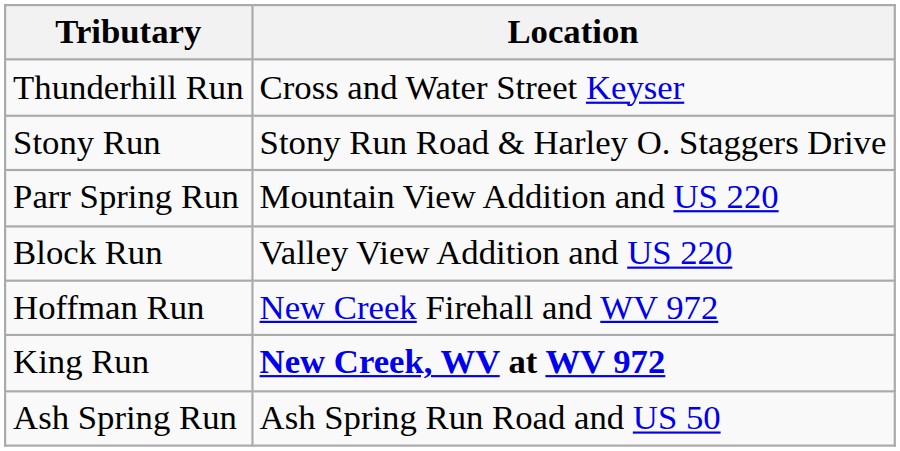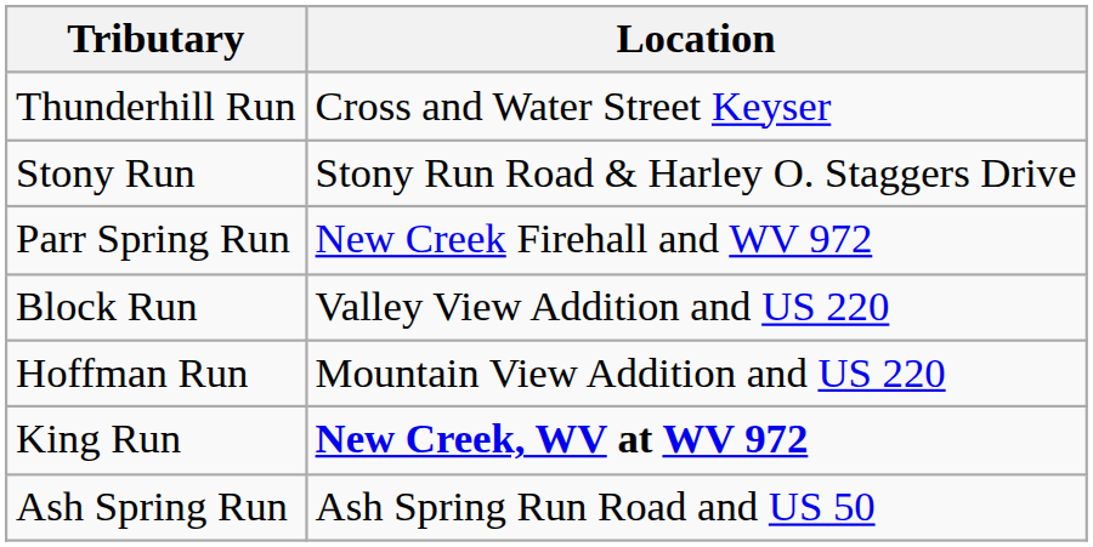 <table class = "wikitable">
 <tr>
 <th>Tributary</th>
 <th>Location</th>
 </tr>
 <tr>
 <td align="left">Thunderhill Run</td>
 <td align="left">Cross and Water Street <a href='#'>Keyser</a></td>
 </tr>
 <tr>
 <td align="left">Stony Run</td>
 <td align="left">Stony Run Road & Harley O. Staggers Drive</td>
 </tr>
 <tr>
 <td align="left">Parr Spring Run</td>
-<td align="left">Mountain View Addition and <a href='#'>US 220</a></td>
+<td align="left"><a href='#'>New Creek</a> Firehall and <a href='#'>WV 972</a></td>
 </tr>
 <tr>
 <td align="left">Block Run</td>
 <td align="left">Valley View Addition and <a href='#'>US 220</a></td>
 </tr>
 <tr>
 <td align="left">Hoffman Run</td>
-<td align="left"><a href='#'>New Creek</a> Firehall and <a href='#'>WV 972</a></td>
+<td align="left">Mountain View Addition and <a href='#'>US 220</a></td>
 </tr>
 <tr>
 <td align="left">King Run</td>
 <td align="left"><strong><a href='#'>New Creek, WV</a> at <a href='#'>WV 972</a></strong></td>
 </tr>
 <tr>
 <td align="left">Ash Spring Run</td>
 <td align="left">Ash Spring Run Road and <a href='#'>US 50</a></td>
 </tr>
 </table>
